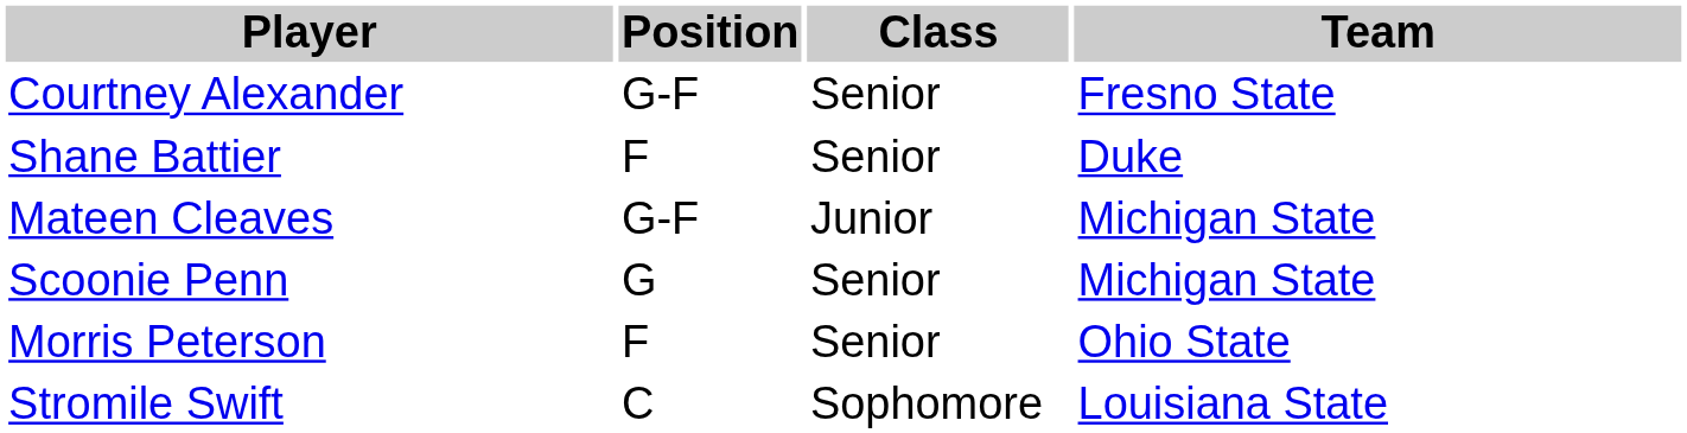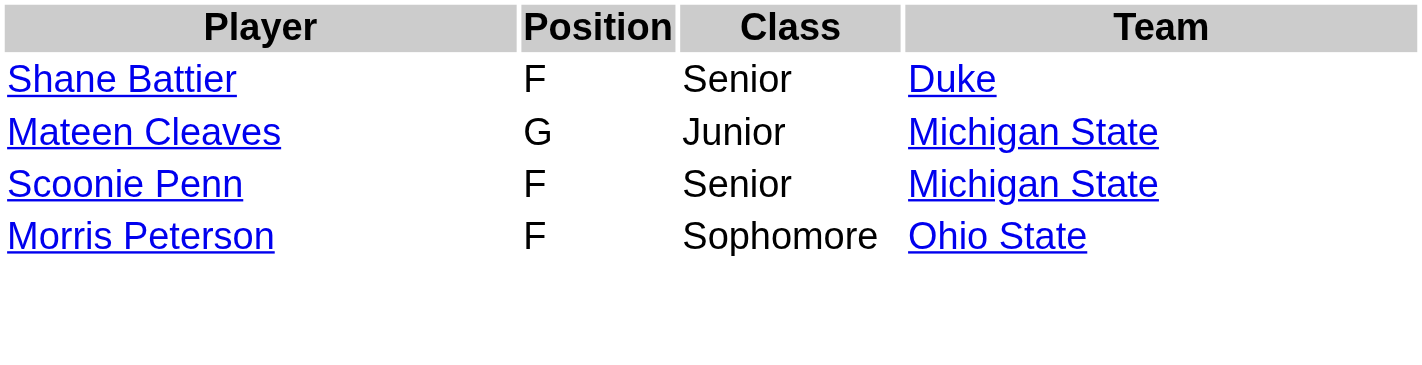 <table style="width:600px" "border:'1' 'solid' 'gray'">
 <tr>
 <th style="background:#CCCCCC;width:40%">Player</th>
 <th style="background:#CCCCCC;width:4%">Position</th>
 <th style="background:#CCCCCC;width:16%">Class</th>
 <th style="background:#CCCCCC;width:40%">Team</th>
-</tr>
-<tr>
-<td><a href='#'>Courtney Alexander</a></td>
-<td>G-F</td>
-<td>Senior</td>
-<td><a href='#'>Fresno State</a></td>
 </tr>
 <tr>
 <td><a href='#'>Shane Battier</a></td>
 <td>F</td>
 <td>Senior</td>
 <td><a href='#'>Duke</a></td>
 </tr>
 <tr>
 <td><a href='#'>Mateen Cleaves</a></td>
-<td>G-F</td>
+<td>G</td>
 <td>Junior</td>
 <td><a href='#'>Michigan State</a></td>
 </tr>
 <tr>
 <td><a href='#'>Scoonie Penn</a></td>
-<td>G</td>
+<td>F</td>
 <td>Senior</td>
 <td><a href='#'>Michigan State</a></td>
 </tr>
 <tr>
 <td><a href='#'>Morris Peterson</a></td>
 <td>F</td>
-<td>Senior</td>
+<td>Sophomore</td>
 <td><a href='#'>Ohio State</a></td>
 </tr>
-<tr>
-<td><a href='#'>Stromile Swift</a></td>
-<td>C</td>
-<td>Sophomore</td>
-<td><a href='#'>Louisiana State</a></td>
-</tr>
 </table>
